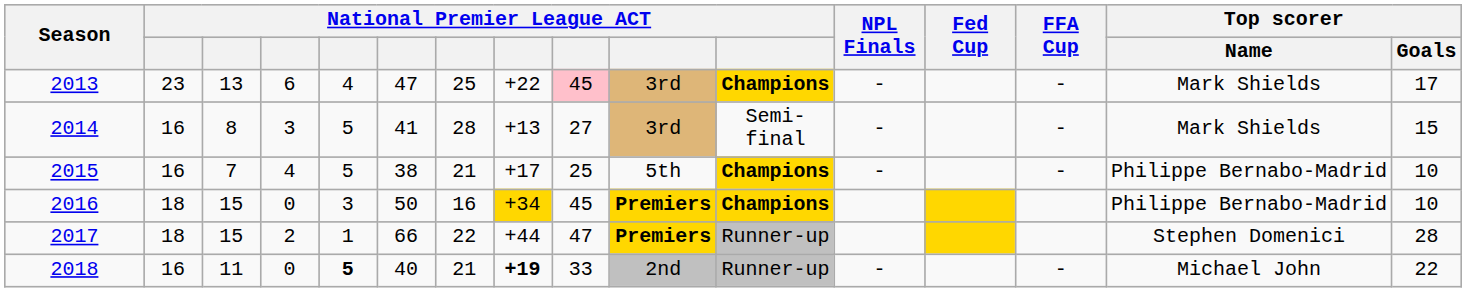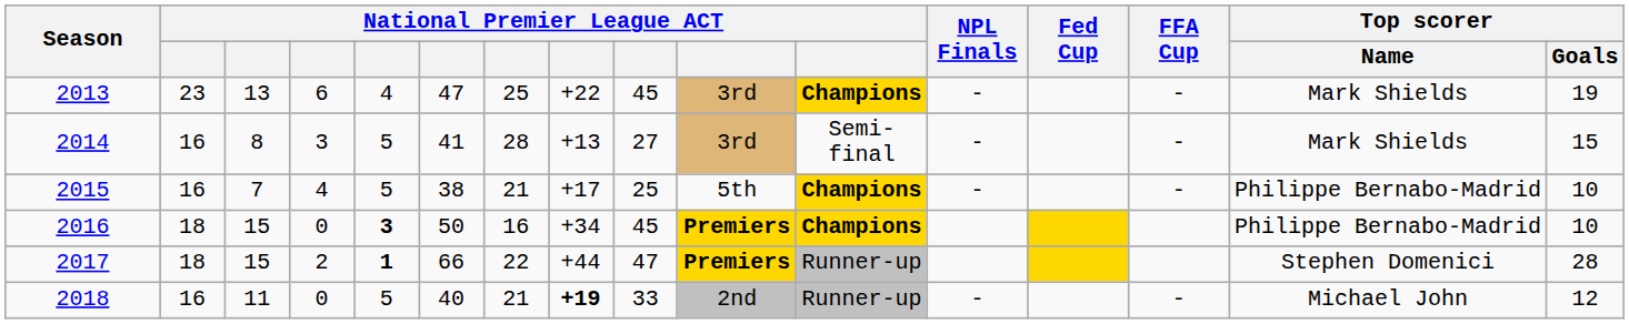 <table class="wikitable" style="text-align:center;font-size:95%;">
 <tr>
 <th rowspan="2" style="width:80px">Season</th>
 <th colspan="10"><a href='#'>National Premier League ACT</a></th>
 <th rowspan="2" width="50px"><a href='#'>NPL<br>Finals</a></th>
 <th rowspan="2" width="50px"><a href='#'>Fed<br>Cup</a></th>
 <th rowspan="2" width="50px"><a href='#'>FFA<br>Cup</a></th>
 <th colspan="2">Top scorer</th>
 </tr>
 <tr>
 <th width=30></th>
 <th width=30></th>
 <th width=30></th>
 <th width=30></th>
 <th width=30></th>
 <th width=30></th>
 <th width=30></th>
 <th width=30></th>
 <th width=60></th>
 <th width=60></th>
 <th>Name</th>
 <th>Goals</th>
 </tr>
 <tr>
 <td><a href='#'>2013</a></td>
 <td>23</td>
 <td>13</td>
 <td>6</td>
 <td>4</td>
 <td>47</td>
 <td>25</td>
 <td>+22</td>
-<td style="background: pink;">45</td>
+<td>45</td>
 <td bgcolor="#deb678">3rd</td>
 <td bgcolor="gold"><strong>Champions</strong></td>
 <td>-</td>
 <td></td>
 <td>-</td>
 <td>Mark Shields</td>
-<td>17</td>
+<td>19</td>
 </tr>
 <tr>
 <td><a href='#'>2014</a></td>
 <td>16</td>
 <td>8</td>
 <td>3</td>
 <td>5</td>
 <td>41</td>
 <td>28</td>
 <td>+13</td>
 <td>27</td>
 <td bgcolor="#deb678">3rd</td>
 <td>Semi-final</td>
 <td>-</td>
 <td></td>
 <td>-</td>
 <td>Mark Shields</td>
 <td>15</td>
 </tr>
 <tr>
 <td><a href='#'>2015</a></td>
 <td>16</td>
 <td>7</td>
 <td>4</td>
 <td>5</td>
 <td>38</td>
 <td>21</td>
 <td>+17</td>
 <td>25</td>
 <td>5th</td>
 <td bgcolor="gold"><strong>Champions</strong></td>
 <td>-</td>
 <td></td>
 <td>-</td>
 <td>Philippe Bernabo-Madrid</td>
 <td>10</td>
 </tr>
 <tr>
 <td><a href='#'>2016</a></td>
 <td>18</td>
 <td>15</td>
 <td>0</td>
-<td>3</td>
+<td><strong>3</strong></td>
 <td>50</td>
 <td>16</td>
-<td style="background: gold;">+34</td>
+<td>+34</td>
 <td>45</td>
 <td bgcolor="gold"><strong>Premiers</strong></td>
 <td bgcolor="gold"><strong>Champions</strong></td>
 <td></td>
 <td bgcolor="gold"><strong></strong></td>
 <td></td>
 <td>Philippe Bernabo-Madrid</td>
 <td>10</td>
 </tr>
 <tr>
 <td><a href='#'>2017</a></td>
 <td>18</td>
 <td>15</td>
 <td>2</td>
-<td>1</td>
+<td><strong>1</strong></td>
 <td>66</td>
 <td>22</td>
 <td>+44</td>
 <td>47</td>
 <td bgcolor="gold"><strong>Premiers</strong></td>
 <td bgcolor="silver">Runner-up</td>
 <td></td>
 <td bgcolor="gold"><strong></strong></td>
 <td></td>
 <td>Stephen Domenici</td>
 <td>28</td>
 </tr>
 <tr>
 <td><a href='#'>2018</a></td>
 <td>16</td>
 <td>11</td>
 <td>0</td>
-<td><strong>5</strong></td>
+<td>5</td>
 <td>40</td>
 <td>21</td>
 <td><strong>+19</strong></td>
 <td>33</td>
 <td bgcolor="silver">2nd</td>
 <td bgcolor="silver">Runner-up</td>
 <td>-</td>
 <td></td>
 <td>-</td>
 <td>Michael John</td>
-<td>22</td>
+<td>12</td>
 </tr>
 </table>
